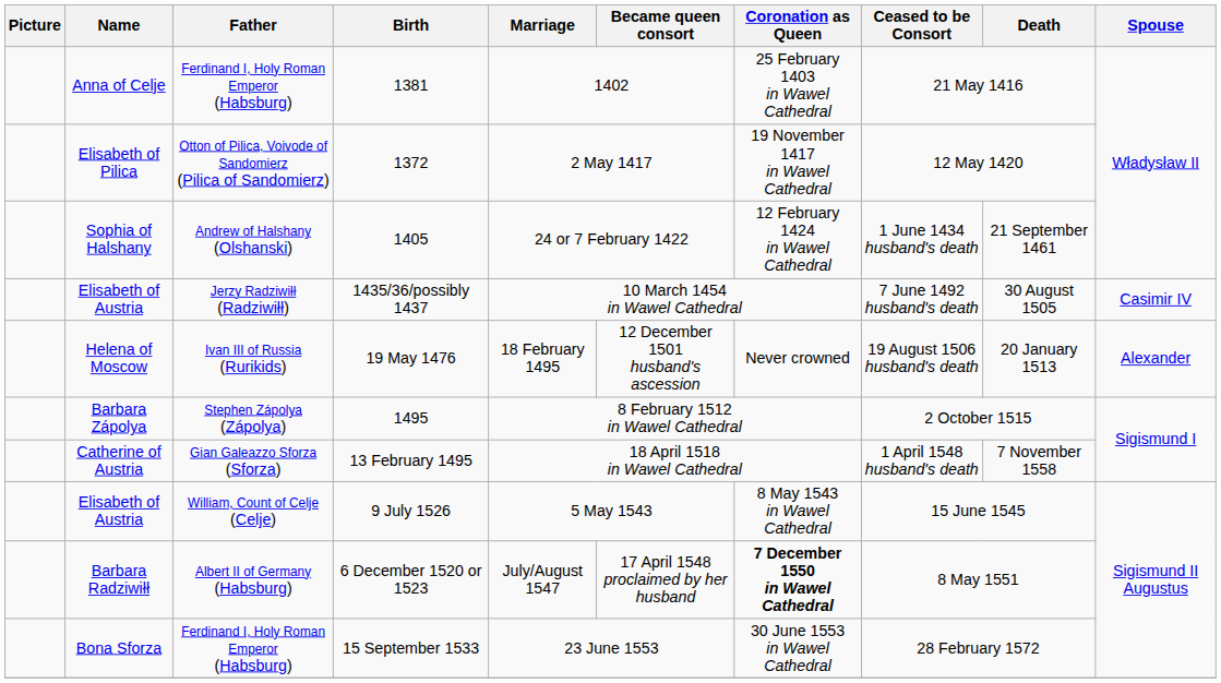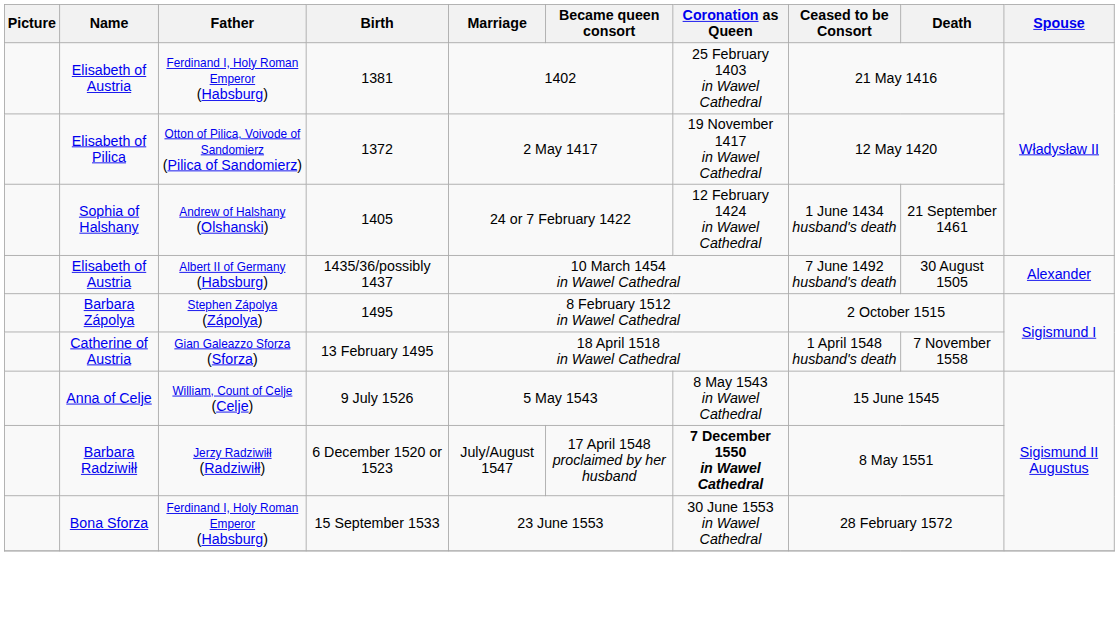 <table class="wikitable" style="text-align: center;">
 <tr>
 <th>Picture</th>
 <th>Name</th>
 <th>Father</th>
 <th>Birth</th>
 <th>Marriage</th>
 <th>Became queen consort</th>
 <th><a href='#'>Coronation</a> as Queen</th>
 <th>Ceased to be Consort</th>
 <th>Death</th>
 <th><a href='#'>Spouse</a></th>
 </tr>
 <tr>
 <td></td>
-<td><a href='#'>Anna of Celje</a></td>
+<td><a href='#'>Elisabeth of Austria</a></td>
 <td><small><a href='#'>Ferdinand I, Holy Roman Emperor</a></small><br>(<a href='#'>Habsburg</a>)</td>
 <td>1381</td>
 <td colspan="2">1402</td>
 <td>25 February 1403<br><em>in Wawel Cathedral</em></td>
 <td colspan="2">21 May 1416</td>
 <td rowspan="3"><a href='#'>Władysław II</a></td>
 </tr>
 <tr>
 <td></td>
 <td><a href='#'>Elisabeth of Pilica</a></td>
 <td><small><a href='#'>Otton of Pilica, Voivode of Sandomierz</a></small><br>(<a href='#'>Pilica of Sandomierz</a>)</td>
 <td>1372</td>
 <td colspan="2">2 May 1417</td>
 <td>19 November 1417<br><em>in Wawel Cathedral</em></td>
 <td colspan="2">12 May 1420</td>
 </tr>
 <tr>
 <td></td>
 <td><a href='#'>Sophia of Halshany</a></td>
 <td><small><a href='#'>Andrew of Halshany</a></small><br>(<a href='#'>Olshanski</a>)</td>
 <td>1405</td>
 <td colspan="2">24 or 7 February 1422</td>
 <td>12 February 1424<br><em>in Wawel Cathedral</em></td>
 <td>1 June 1434<br><em>husband's death</em></td>
 <td>21 September 1461</td>
 </tr>
 <tr>
 <td></td>
 <td><a href='#'>Elisabeth of Austria</a></td>
-<td><small><a href='#'>Jerzy Radziwiłł</a></small><br>(<a href='#'>Radziwiłł</a>)</td>
+<td><small><a href='#'>Albert II of Germany</a></small><br>(<a href='#'>Habsburg</a>)</td>
 <td>1435/36/possibly 1437</td>
 <td colspan="3">10 March 1454<br><em>in Wawel Cathedral</em></td>
 <td>7 June 1492<br><em>husband's death</em></td>
 <td>30 August 1505</td>
-<td><a href='#'>Casimir IV</a></td>
-</tr>
-<tr>
-<td></td>
-<td><a href='#'>Helena of Moscow</a></td>
-<td><small><a href='#'>Ivan III of Russia</a></small><br>(<a href='#'>Rurikids</a>)</td>
-<td>19 May 1476</td>
-<td>18 February 1495</td>
-<td>12 December 1501<br><em>husband's ascession</em></td>
-<td>Never crowned</td>
-<td>19 August 1506<br><em>husband's death</em></td>
-<td>20 January 1513</td>
 <td><a href='#'>Alexander</a></td>
 </tr>
 <tr>
 <td></td>
 <td><a href='#'>Barbara Zápolya</a></td>
 <td><small><a href='#'>Stephen Zápolya</a></small><br>(<a href='#'>Zápolya</a>)</td>
 <td>1495</td>
 <td colspan="3">8 February 1512<br><em>in Wawel Cathedral</em></td>
 <td colspan="2">2 October 1515</td>
 <td rowspan="2"><a href='#'>Sigismund I</a></td>
 </tr>
 <tr>
 <td></td>
 <td><a href='#'>Catherine of Austria</a></td>
 <td><small><a href='#'>Gian Galeazzo Sforza</a></small><br>(<a href='#'>Sforza</a>)</td>
 <td>13 February 1495</td>
 <td colspan="3">18 April 1518<br><em>in Wawel Cathedral</em></td>
 <td>1 April 1548<br><em>husband's death</em></td>
 <td>7 November 1558</td>
 </tr>
 <tr>
 <td></td>
-<td><a href='#'>Elisabeth of Austria</a></td>
+<td><a href='#'>Anna of Celje</a></td>
 <td><small><a href='#'>William, Count of Celje</a></small><br>(<a href='#'>Celje</a>)</td>
 <td>9 July 1526</td>
 <td colspan="2">5 May 1543</td>
 <td>8 May 1543<br><em>in Wawel Cathedral</em></td>
 <td colspan="2">15 June 1545</td>
 <td rowspan="3"><a href='#'>Sigismund II Augustus</a></td>
 </tr>
 <tr>
 <td></td>
 <td><a href='#'>Barbara Radziwiłł</a></td>
-<td><small><a href='#'>Albert II of Germany</a></small><br>(<a href='#'>Habsburg</a>)</td>
+<td><small><a href='#'>Jerzy Radziwiłł</a></small><br>(<a href='#'>Radziwiłł</a>)</td>
 <td>6 December 1520 or 1523</td>
 <td>July/August 1547</td>
 <td>17 April 1548 <br><em>proclaimed by her husband</em></td>
 <td><strong>7 December 1550<br><em>in Wawel Cathedral</em></strong></td>
 <td colspan="2">8 May 1551</td>
 </tr>
 <tr>
 <td></td>
 <td><a href='#'>Bona Sforza</a></td>
 <td><small><a href='#'>Ferdinand I, Holy Roman Emperor</a></small><br>(<a href='#'>Habsburg</a>)</td>
 <td>15 September 1533</td>
 <td colspan="2">23 June 1553</td>
 <td>30 June 1553<br><em>in Wawel Cathedral</em></td>
 <td colspan="2">28 February 1572</td>
 </tr>
 <tr>
 </tr>
 </table>
